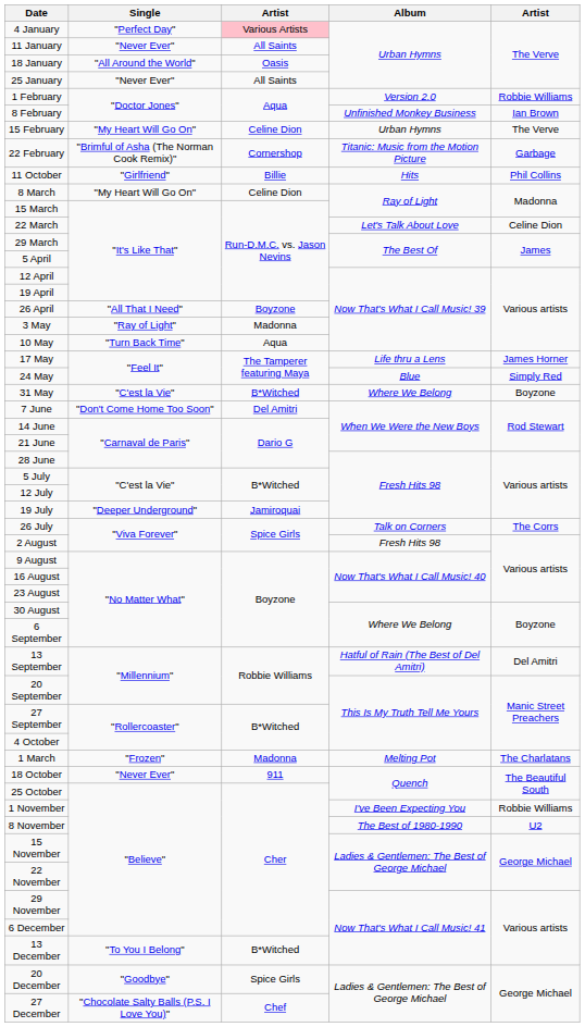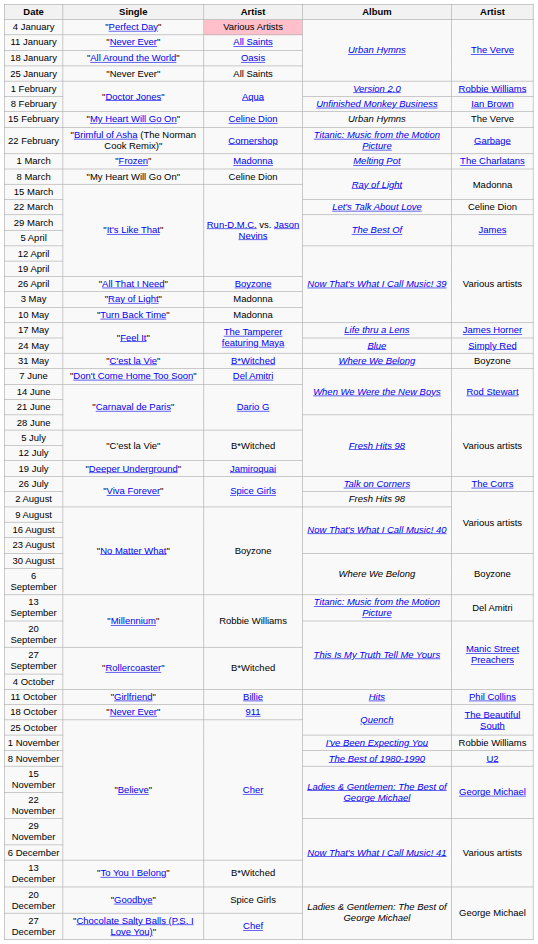 <table class="wikitable" style="font-size:97%; text-align:center;">
 <tr>
 <th>Date</th>
 <th>Single</th>
 <th>Artist</th>
 <th>Album</th>
 <th>Artist</th>
 </tr>
 <tr>
 <td>4 January</td>
 <td>"<a href='#'>Perfect Day</a>"</td>
 <td style="background: pink;">Various Artists</td>
 <td rowspan="4"><em><a href='#'>Urban Hymns</a></em></td>
 <td rowspan="4"><a href='#'>The Verve</a></td>
 </tr>
 <tr>
 <td>11 January</td>
 <td>"<a href='#'>Never Ever</a>"</td>
 <td><a href='#'>All Saints</a></td>
 </tr>
 <tr>
 <td>18 January</td>
 <td>"<a href='#'>All Around the World</a>"</td>
 <td><a href='#'>Oasis</a></td>
 </tr>
 <tr>
 <td>25 January</td>
 <td>"Never Ever"</td>
 <td>All Saints</td>
 </tr>
 <tr>
 <td>1 February</td>
 <td rowspan="2">"<a href='#'>Doctor Jones</a>"</td>
 <td rowspan="2"><a href='#'>Aqua</a></td>
 <td><em><a href='#'>Version 2.0</a></em></td>
 <td><a href='#'>Robbie Williams</a></td>
 </tr>
 <tr>
 <td>8 February</td>
 <td><em><a href='#'>Unfinished Monkey Business</a></em></td>
 <td><a href='#'>Ian Brown</a></td>
 </tr>
 <tr>
 <td>15 February</td>
 <td>"<a href='#'>My Heart Will Go On</a>"</td>
 <td><a href='#'>Celine Dion</a></td>
 <td><em>Urban Hymns</em></td>
 <td>The Verve</td>
 </tr>
 <tr>
 <td>22 February</td>
 <td>"<a href='#'>Brimful of Asha</a> (The Norman Cook Remix)"</td>
 <td><a href='#'>Cornershop</a></td>
 <td><em><a href='#'>Titanic: Music from the Motion Picture</a></em></td>
 <td><a href='#'>Garbage</a></td>
 </tr>
 <tr>
-<td>11 October</td>
-<td>"<a href='#'>Girlfriend</a>"</td>
-<td><a href='#'>Billie</a></td>
-<td><em><a href='#'>Hits</a></em></td>
-<td><a href='#'>Phil Collins</a></td>
+<td>1 March</td>
+<td>"<a href='#'>Frozen</a>"</td>
+<td><a href='#'>Madonna</a></td>
+<td><em><a href='#'>Melting Pot</a></em></td>
+<td><a href='#'>The Charlatans</a></td>
 </tr>
 <tr>
 <td>8 March</td>
 <td>"My Heart Will Go On"</td>
 <td>Celine Dion</td>
 <td rowspan="2"><em><a href='#'>Ray of Light</a></em></td>
 <td rowspan="2">Madonna</td>
 </tr>
 <tr>
 <td>15 March</td>
 <td rowspan="6">"<a href='#'>It's Like That</a>"</td>
 <td rowspan="6"><a href='#'>Run-D.M.C.</a> vs. <a href='#'>Jason Nevins</a></td>
 </tr>
 <tr>
 <td>22 March</td>
 <td><em><a href='#'>Let's Talk About Love</a></em></td>
 <td>Celine Dion</td>
 </tr>
 <tr>
 <td>29 March</td>
 <td rowspan="2"><em><a href='#'>The Best Of</a></em></td>
 <td rowspan="2"><a href='#'>James</a></td>
 </tr>
 <tr>
 <td>5 April</td>
 </tr>
 <tr>
 <td>12 April</td>
 <td rowspan="5"><em><a href='#'>Now That's What I Call Music! 39</a></em></td>
 <td rowspan="5">Various artists</td>
 </tr>
 <tr>
 <td>19 April</td>
 </tr>
 <tr>
 <td>26 April</td>
 <td>"<a href='#'>All That I Need</a>"</td>
 <td><a href='#'>Boyzone</a></td>
 </tr>
 <tr>
 <td>3 May</td>
 <td>"<a href='#'>Ray of Light</a>"</td>
 <td>Madonna</td>
 </tr>
 <tr>
 <td>10 May</td>
 <td>"<a href='#'>Turn Back Time</a>"</td>
-<td>Aqua</td>
+<td>Madonna</td>
 </tr>
 <tr>
 <td>17 May</td>
 <td rowspan="2">"<a href='#'>Feel It</a>"</td>
 <td rowspan="2"><a href='#'>The Tamperer featuring Maya</a></td>
 <td><em><a href='#'>Life thru a Lens</a></em></td>
 <td><a href='#'>James Horner</a></td>
 </tr>
 <tr>
 <td>24 May</td>
 <td><em><a href='#'>Blue</a></em></td>
 <td><a href='#'>Simply Red</a></td>
 </tr>
 <tr>
 <td>31 May</td>
 <td>"<a href='#'>C'est la Vie</a>"</td>
 <td><a href='#'>B*Witched</a></td>
 <td><em><a href='#'>Where We Belong</a></em></td>
 <td>Boyzone</td>
 </tr>
 <tr>
 <td>7 June</td>
 <td>"<a href='#'>Don't Come Home Too Soon</a>"</td>
 <td><a href='#'>Del Amitri</a></td>
 <td rowspan="3"><em><a href='#'>When We Were the New Boys</a></em></td>
 <td rowspan="3"><a href='#'>Rod Stewart</a></td>
 </tr>
 <tr>
 <td>14 June</td>
 <td rowspan="3">"<a href='#'>Carnaval de Paris</a>"</td>
 <td rowspan="3"><a href='#'>Dario G</a></td>
 </tr>
 <tr>
 <td>21 June</td>
 </tr>
 <tr>
 <td>28 June</td>
 <td rowspan="4"><em><a href='#'>Fresh Hits 98</a></em></td>
 <td rowspan="4">Various artists</td>
 </tr>
 <tr>
 <td>5 July</td>
 <td rowspan="2">"C'est la Vie"</td>
 <td rowspan="2">B*Witched</td>
 </tr>
 <tr>
 <td>12 July</td>
 </tr>
 <tr>
 <td>19 July</td>
 <td>"<a href='#'>Deeper Underground</a>"</td>
 <td><a href='#'>Jamiroquai</a></td>
 </tr>
 <tr>
 <td>26 July</td>
 <td rowspan="2">"<a href='#'>Viva Forever</a>"</td>
 <td rowspan="2"><a href='#'>Spice Girls</a></td>
 <td><em><a href='#'>Talk on Corners</a></em></td>
 <td><a href='#'>The Corrs</a></td>
 </tr>
 <tr>
 <td>2 August</td>
 <td><em>Fresh Hits 98</em></td>
 <td rowspan="4">Various artists</td>
 </tr>
 <tr>
 <td>9 August</td>
 <td rowspan="5">"<a href='#'>No Matter What</a>"</td>
 <td rowspan="5">Boyzone</td>
 <td rowspan="3"><em><a href='#'>Now That's What I Call Music! 40</a></em></td>
 </tr>
 <tr>
 <td>16 August</td>
 </tr>
 <tr>
 <td>23 August</td>
 </tr>
 <tr>
 <td>30 August</td>
 <td rowspan="2"><em>Where We Belong</em></td>
 <td rowspan="2">Boyzone</td>
 </tr>
 <tr>
 <td>6 September</td>
 </tr>
 <tr>
 <td>13 September</td>
 <td rowspan="2">"<a href='#'>Millennium</a>"</td>
 <td rowspan="2">Robbie Williams</td>
-<td><em><a href='#'>Hatful of Rain (The Best of Del Amitri)</a></em></td>
+<td><em><a href='#'>Titanic: Music from the Motion Picture</a></em></td>
 <td>Del Amitri</td>
 </tr>
 <tr>
 <td>20 September</td>
 <td rowspan="3"><em><a href='#'>This Is My Truth Tell Me Yours</a></em></td>
 <td rowspan="3"><a href='#'>Manic Street Preachers</a></td>
 </tr>
 <tr>
 <td>27 September</td>
 <td rowspan="2">"<a href='#'>Rollercoaster</a>"</td>
 <td rowspan="2">B*Witched</td>
 </tr>
 <tr>
 <td>4 October</td>
 </tr>
 <tr>
-<td>1 March</td>
-<td>"<a href='#'>Frozen</a>"</td>
-<td><a href='#'>Madonna</a></td>
-<td><em><a href='#'>Melting Pot</a></em></td>
-<td><a href='#'>The Charlatans</a></td>
+<td>11 October</td>
+<td>"<a href='#'>Girlfriend</a>"</td>
+<td><a href='#'>Billie</a></td>
+<td><em><a href='#'>Hits</a></em></td>
+<td><a href='#'>Phil Collins</a></td>
 </tr>
 <tr>
 <td>18 October</td>
 <td>"<a href='#'>Never Ever</a>"</td>
 <td><a href='#'>911</a></td>
 <td rowspan="2"><em><a href='#'>Quench</a></em></td>
 <td rowspan="2"><a href='#'>The Beautiful South</a></td>
 </tr>
 <tr>
 <td>25 October</td>
 <td rowspan="7">"<a href='#'>Believe</a>"</td>
 <td rowspan="7"><a href='#'>Cher</a></td>
 </tr>
 <tr>
 <td>1 November</td>
 <td><em><a href='#'>I've Been Expecting You</a></em></td>
 <td>Robbie Williams</td>
 </tr>
 <tr>
 <td>8 November</td>
 <td><em><a href='#'>The Best of 1980-1990</a></em></td>
 <td><a href='#'>U2</a></td>
 </tr>
 <tr>
 <td>15 November</td>
 <td rowspan="2"><em><a href='#'>Ladies & Gentlemen: The Best of George Michael</a></em></td>
 <td rowspan="2"><a href='#'>George Michael</a></td>
 </tr>
 <tr>
 <td>22 November</td>
 </tr>
 <tr>
 <td>29 November</td>
 <td rowspan="3"><em><a href='#'>Now That's What I Call Music! 41</a></em></td>
 <td rowspan="3">Various artists</td>
 </tr>
 <tr>
 <td>6 December</td>
 </tr>
 <tr>
 <td>13 December</td>
 <td>"<a href='#'>To You I Belong</a>"</td>
 <td>B*Witched</td>
 </tr>
 <tr>
 <td>20 December</td>
 <td>"<a href='#'>Goodbye</a>"</td>
 <td>Spice Girls</td>
 <td rowspan="2"><em>Ladies & Gentlemen: The Best of George Michael</em></td>
 <td rowspan="2">George Michael</td>
 </tr>
 <tr>
 <td>27 December</td>
 <td>"<a href='#'>Chocolate Salty Balls (P.S. I Love You)</a>"</td>
 <td><a href='#'>Chef</a></td>
 </tr>
 </table>
